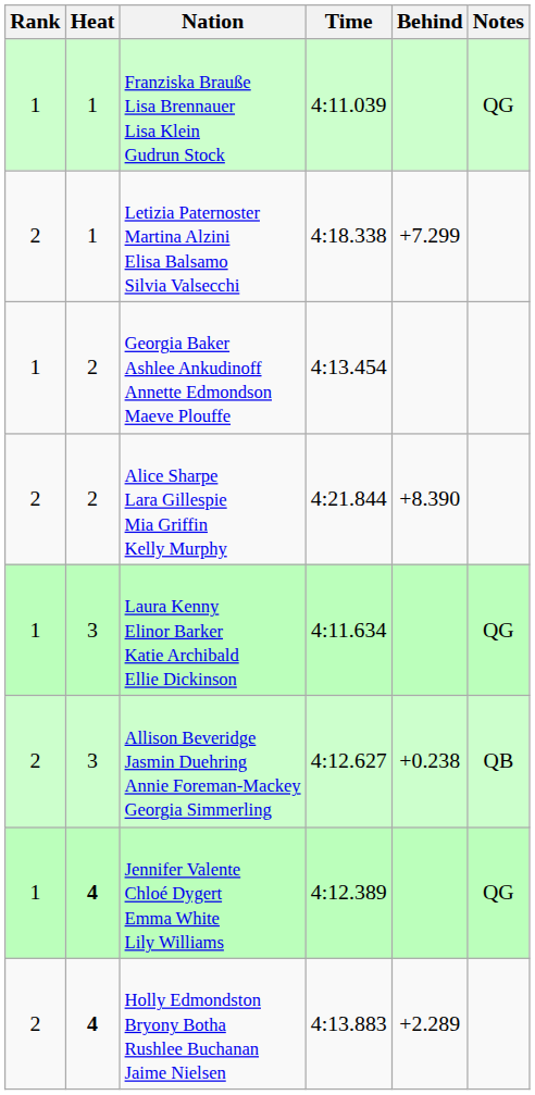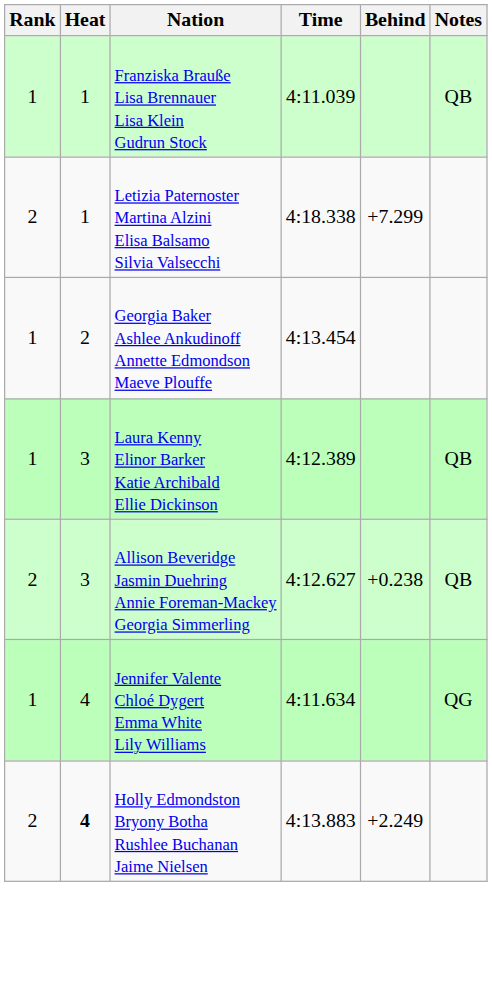 <table class="wikitable sortable" style="text-align:center">
 <tr>
 <th>Rank</th>
 <th>Heat</th>
 <th>Nation</th>
 <th>Time</th>
 <th>Behind</th>
 <th>Notes</th>
 </tr>
 <tr bgcolor=ccffcc>
 <td>1</td>
 <td>1</td>
 <td align=left><br><small><a href='#'>Franziska Brauße</a><br><a href='#'>Lisa Brennauer</a><br><a href='#'>Lisa Klein</a><br><a href='#'>Gudrun Stock</a></small></td>
 <td>4:11.039</td>
 <td></td>
-<td>QG</td>
+<td>QB</td>
 </tr>
 <tr>
 <td>2</td>
 <td>1</td>
 <td align=left><br><small><a href='#'>Letizia Paternoster</a><br><a href='#'>Martina Alzini</a><br><a href='#'>Elisa Balsamo</a><br><a href='#'>Silvia Valsecchi</a></small></td>
 <td>4:18.338</td>
 <td>+7.299</td>
 <td></td>
 </tr>
 <tr>
 <td>1</td>
 <td>2</td>
 <td align=left><br><small><a href='#'>Georgia Baker</a><br><a href='#'>Ashlee Ankudinoff</a><br><a href='#'>Annette Edmondson</a><br><a href='#'>Maeve Plouffe</a></small></td>
 <td>4:13.454</td>
 <td></td>
 <td></td>
 </tr>
-<tr>
-<td>2</td>
-<td>2</td>
-<td align=left><br><small><a href='#'>Alice Sharpe</a><br><a href='#'>Lara Gillespie</a><br><a href='#'>Mia Griffin</a><br><a href='#'>Kelly Murphy</a></small></td>
-<td>4:21.844</td>
-<td>+8.390</td>
-<td></td>
-</tr>
 <tr bgcolor=bbffbb>
 <td>1</td>
 <td>3</td>
 <td align=left><br><small><a href='#'>Laura Kenny</a><br><a href='#'>Elinor Barker</a><br><a href='#'>Katie Archibald</a><br><a href='#'>Ellie Dickinson</a></small></td>
-<td>4:11.634</td>
+<td>4:12.389</td>
 <td></td>
-<td>QG</td>
+<td>QB</td>
 </tr>
 <tr bgcolor=ccffcc>
 <td>2</td>
 <td>3</td>
 <td align=left><br><small><a href='#'>Allison Beveridge</a><br><a href='#'>Jasmin Duehring</a><br><a href='#'>Annie Foreman-Mackey</a><br><a href='#'>Georgia Simmerling</a> </small></td>
 <td>4:12.627</td>
 <td>+0.238</td>
 <td>QB</td>
 </tr>
 <tr bgcolor=bbffbb>
 <td>1</td>
-<td><strong>4</strong></td>
+<td>4</td>
 <td align=left><br><small><a href='#'>Jennifer Valente</a><br><a href='#'>Chloé Dygert</a><br><a href='#'>Emma White</a><br><a href='#'>Lily Williams</a></small></td>
-<td>4:12.389</td>
+<td>4:11.634</td>
 <td></td>
 <td>QG</td>
 </tr>
 <tr>
 <td>2</td>
 <td><strong>4</strong></td>
 <td align=left><br><small><a href='#'>Holly Edmondston</a><br><a href='#'>Bryony Botha</a><br><a href='#'>Rushlee Buchanan</a><br><a href='#'>Jaime Nielsen</a></small></td>
 <td>4:13.883</td>
-<td>+2.289</td>
+<td>+2.249</td>
 <td></td>
 </tr>
 </table>
